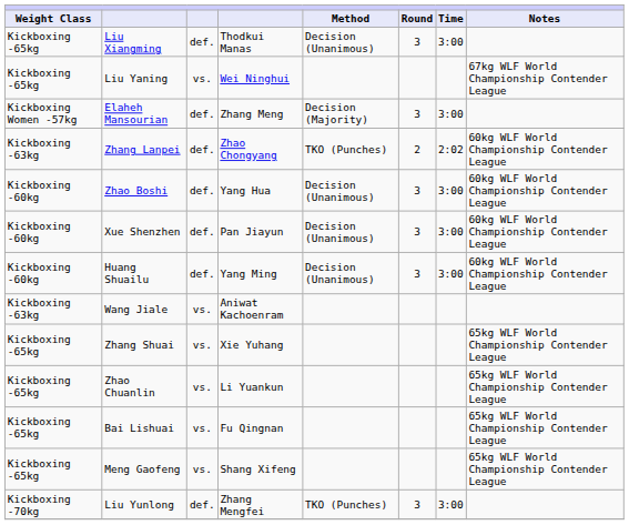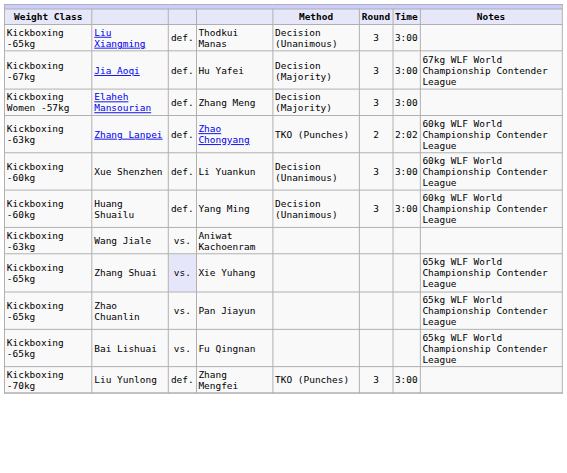 <table class="wikitable" style="font-size: 80%;">
 <tr>
 <th colspan="8" style="background-color: #ccf; color: #000080; text-align: center;"></th>
 </tr>
 <tr>
 <th colspan="1" style="background-color: #E6E8FA; color: #000000; text-align: center;">Weight Class</th>
 <th colspan="1" style="background-color: #E6E8FA; color: #000000; text-align: center;"></th>
 <th colspan="1" style="background-color: #E6E8FA; color: #000000; text-align: center;"></th>
 <th colspan="1" style="background-color: #E6E8FA; color: #000000; text-align: center;"></th>
 <th colspan="1" style="background-color: #E6E8FA; color: #000000; text-align: center;">Method</th>
 <th colspan="1" style="background-color: #E6E8FA; color: #000000; text-align: center;">Round</th>
 <th colspan="1" style="background-color: #E6E8FA; color: #000000; text-align: center;">Time</th>
 <th colspan="1" style="background-color: #E6E8FA; color: #000000; text-align: center;">Notes</th>
 </tr>
 <tr>
 <td>Kickboxing -65kg</td>
 <td> <a href='#'>Liu Xiangming</a></td>
 <td align=center>def.</td>
 <td> Thodkui Manas</td>
 <td>Decision (Unanimous)</td>
 <td align=center>3</td>
 <td align=center>3:00</td>
 <td></td>
 </tr>
 <tr>
-<td>Kickboxing -65kg</td>
-<td> Liu Yaning</td>
-<td align=center>vs.</td>
-<td> <a href='#'>Wei Ninghui</a></td>
-<td></td>
-<td align=center></td>
-<td align=center></td>
+<td>Kickboxing -67kg</td>
+<td> <a href='#'>Jia Aoqi</a></td>
+<td align=center>def.</td>
+<td> Hu Yafei</td>
+<td>Decision (Majority)</td>
+<td align=center>3</td>
+<td align=center>3:00</td>
 <td>67kg WLF World Championship Contender League</td>
 </tr>
 <tr>
 <td>Kickboxing Women -57kg</td>
 <td> <a href='#'>Elaheh Mansourian</a></td>
 <td align=center>def.</td>
 <td> Zhang Meng</td>
 <td>Decision (Majority)</td>
 <td align=center>3</td>
 <td align=center>3:00</td>
 <td></td>
 </tr>
 <tr>
 <td>Kickboxing -63kg</td>
 <td> <a href='#'>Zhang Lanpei</a></td>
 <td align=center>def.</td>
 <td> <a href='#'>Zhao Chongyang</a></td>
 <td>TKO (Punches)</td>
 <td align=center>2</td>
 <td align=center>2:02</td>
 <td>60kg WLF World Championship Contender League</td>
 </tr>
 <tr>
 <td>Kickboxing -60kg</td>
-<td> <a href='#'>Zhao Boshi</a></td>
-<td align=center>def.</td>
-<td> Yang Hua</td>
-<td>Decision (Unanimous)</td>
-<td align=center>3</td>
-<td align=center>3:00</td>
-<td>60kg WLF World Championship Contender League</td>
-</tr>
-<tr>
-<td>Kickboxing -60kg</td>
 <td> Xue Shenzhen</td>
 <td align=center>def.</td>
-<td> Pan Jiayun</td>
+<td> Li Yuankun</td>
 <td>Decision (Unanimous)</td>
 <td align=center>3</td>
 <td align=center>3:00</td>
 <td>60kg WLF World Championship Contender League</td>
 </tr>
 <tr>
 <td>Kickboxing -60kg</td>
 <td> Huang Shuailu</td>
 <td align=center>def.</td>
 <td> Yang Ming</td>
 <td>Decision (Unanimous)</td>
 <td align=center>3</td>
 <td align=center>3:00</td>
 <td>60kg WLF World Championship Contender League</td>
 </tr>
 <tr>
 <td>Kickboxing -63kg</td>
 <td> Wang Jiale</td>
 <td align=center>vs.</td>
 <td> Aniwat Kachoenram</td>
 <td></td>
 <td align=center></td>
 <td align=center></td>
 <td></td>
 </tr>
 <tr>
 <td>Kickboxing -65kg</td>
 <td> Zhang Shuai</td>
-<td align=center>vs.</td>
+<td align=center style="background: lavender;">vs.</td>
 <td> Xie Yuhang</td>
 <td></td>
 <td align=center></td>
 <td align=center></td>
 <td>65kg WLF World Championship Contender League</td>
 </tr>
 <tr>
 <td>Kickboxing -65kg</td>
 <td> Zhao Chuanlin</td>
 <td align=center>vs.</td>
-<td> Li Yuankun</td>
+<td> Pan Jiayun</td>
 <td></td>
 <td align=center></td>
 <td align=center></td>
 <td>65kg WLF World Championship Contender League</td>
 </tr>
 <tr>
 <td>Kickboxing -65kg</td>
 <td> Bai Lishuai</td>
 <td align=center>vs.</td>
 <td> Fu Qingnan</td>
-<td></td>
-<td align=center></td>
-<td align=center></td>
-<td>65kg WLF World Championship Contender League</td>
-</tr>
-<tr>
-<td>Kickboxing -65kg</td>
-<td> Meng Gaofeng</td>
-<td align=center>vs.</td>
-<td> Shang Xifeng</td>
 <td></td>
 <td align=center></td>
 <td align=center></td>
 <td>65kg WLF World Championship Contender League</td>
 </tr>
 <tr>
 <td>Kickboxing -70kg</td>
 <td> Liu Yunlong</td>
 <td align=center>def.</td>
 <td> Zhang Mengfei</td>
 <td>TKO (Punches)</td>
 <td align=center>3</td>
 <td align=center>3:00</td>
 <td></td>
 </tr>
 <tr>
 </tr>
 </table>
